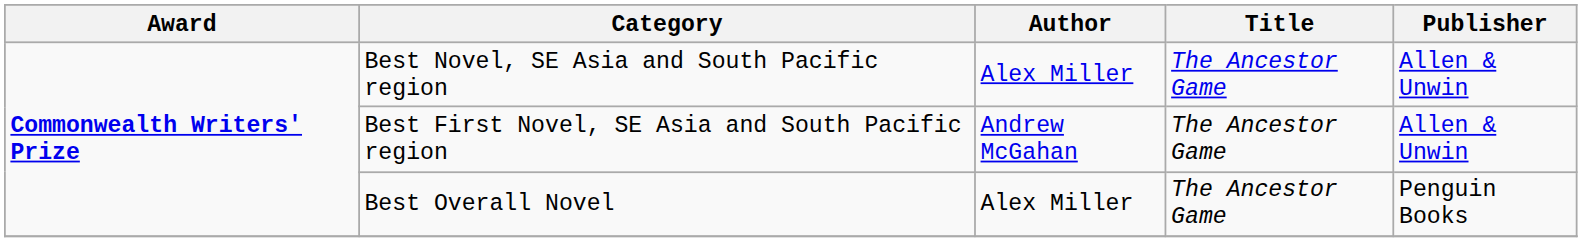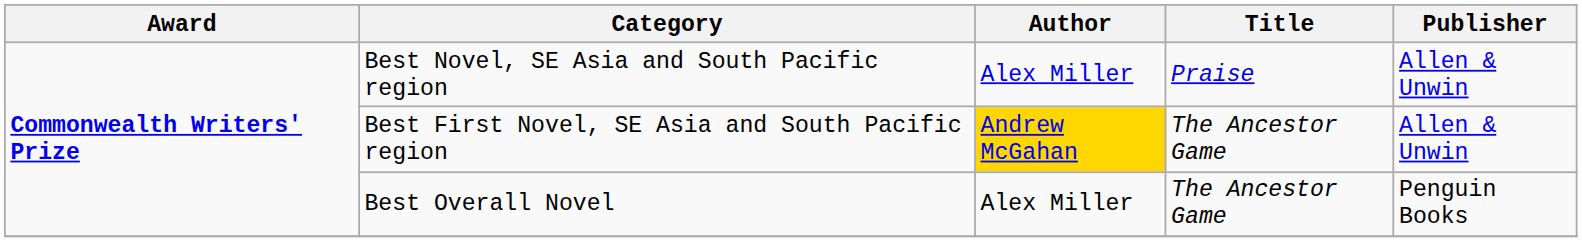 <table class="wikitable" width=100%>
 <tr>
 <th>Award</th>
 <th>Category</th>
 <th>Author</th>
 <th>Title</th>
 <th>Publisher</th>
 </tr>
 <tr>
 <td rowspan=3><strong><a href='#'>Commonwealth Writers' Prize</a></strong></td>
 <td>Best Novel, SE Asia and South Pacific region</td>
 <td><a href='#'>Alex Miller</a></td>
-<td><em><a href='#'>The Ancestor Game</a></em></td>
+<td><em><a href='#'>Praise</a></em></td>
 <td><a href='#'>Allen & Unwin</a></td>
 </tr>
 <tr>
 <td>Best First Novel, SE Asia and South Pacific region</td>
-<td><a href='#'>Andrew McGahan</a></td>
+<td style="background: gold;"><a href='#'>Andrew McGahan</a></td>
 <td><em>The Ancestor Game</em></td>
 <td><a href='#'>Allen & Unwin</a></td>
 </tr>
 <tr>
 <td>Best Overall Novel</td>
 <td>Alex Miller</td>
 <td><em>The Ancestor Game</em></td>
 <td>Penguin Books</td>
 </tr>
 <tr>
 </tr>
 </table>
